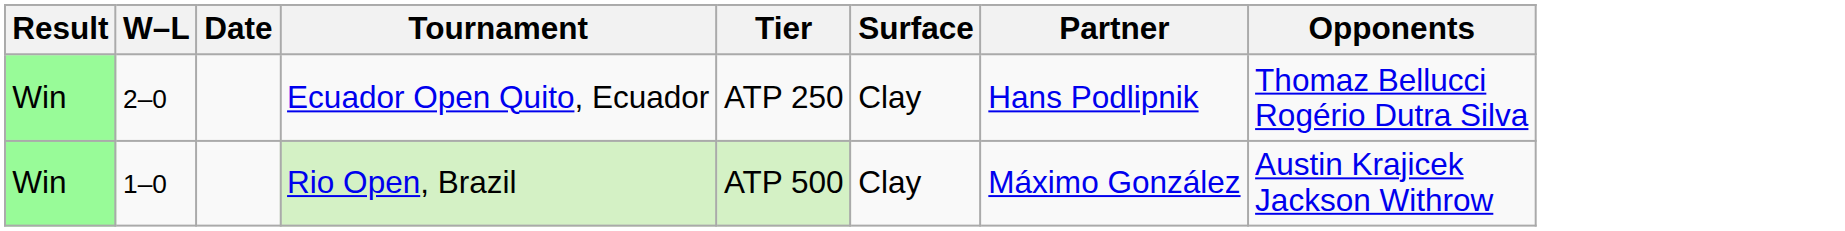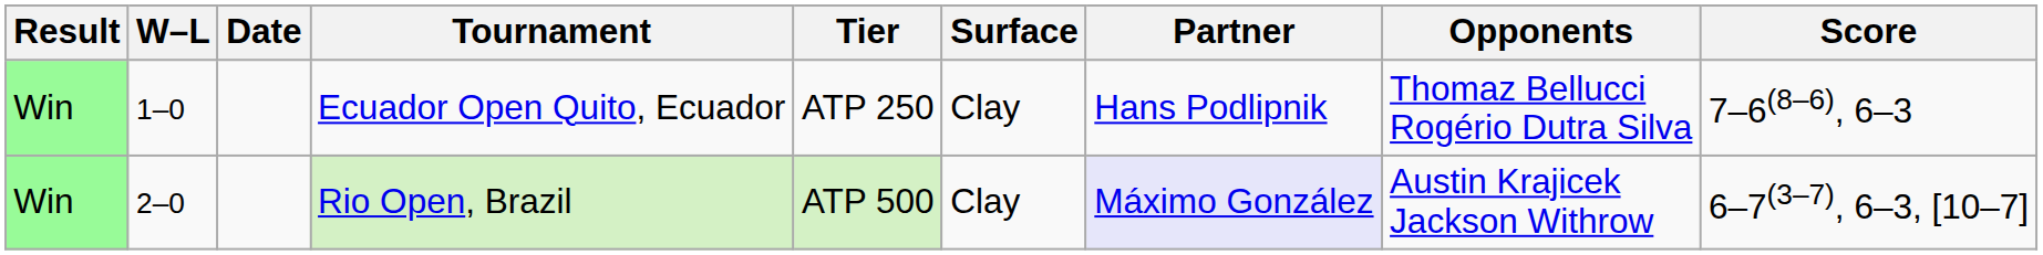 <table class="sortable wikitable">
 <tr>
 <th>Result</th>
 <th class="unsortable">W–L</th>
 <th>Date</th>
 <th>Tournament</th>
 <th>Tier</th>
 <th>Surface</th>
 <th>Partner</th>
 <th>Opponents</th>
+<th class="unsortable">Score</th>
 </tr>
 <tr>
 <td bgcolor=98FB98>Win</td>
-<td><small>2–0</small></td>
+<td><small>1–0</small></td>
 <td><a href='#'></a></td>
 <td><a href='#'>Ecuador Open Quito</a>, Ecuador</td>
 <td>ATP 250</td>
 <td>Clay</td>
 <td> <a href='#'>Hans Podlipnik</a></td>
 <td> <a href='#'>Thomaz Bellucci</a><br> <a href='#'>Rogério Dutra Silva</a></td>
+<td>7–6<sup>(8–6)</sup>, 6–3</td>
 </tr>
 <tr>
 <td bgcolor=98FB98>Win</td>
-<td><small>1–0</small></td>
+<td><small>2–0</small></td>
 <td><a href='#'></a></td>
 <td style="background:#D4F1C5;"><a href='#'>Rio Open</a>, Brazil</td>
 <td style="background:#D4F1C5;">ATP 500</td>
 <td>Clay</td>
-<td> <a href='#'>Máximo González</a></td>
+<td style="background: lavender;"> <a href='#'>Máximo González</a></td>
 <td> <a href='#'>Austin Krajicek</a><br> <a href='#'>Jackson Withrow</a></td>
+<td>6–7<sup>(3–7)</sup>, 6–3, [10–7]</td>
 </tr>
 </table>
